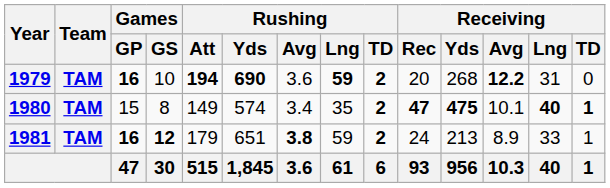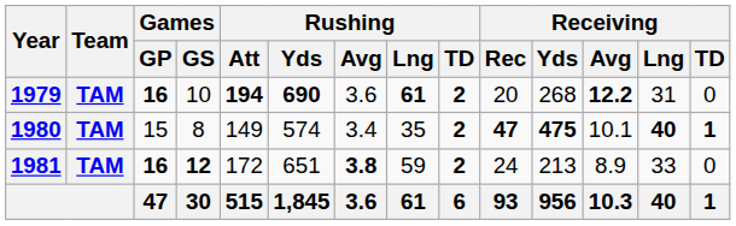 <table class="wikitable" style="text-align:center;">
 <tr>
 <th rowspan="2">Year</th>
 <th rowspan="2">Team</th>
 <th colspan="2">Games</th>
 <th colspan="5">Rushing</th>
 <th colspan="5">Receiving</th>
 </tr>
 <tr>
 <th>GP</th>
 <th>GS</th>
 <th>Att</th>
 <th>Yds</th>
 <th>Avg</th>
 <th>Lng</th>
 <th>TD</th>
 <th>Rec</th>
 <th>Yds</th>
 <th>Avg</th>
 <th>Lng</th>
 <th>TD</th>
 </tr>
 <tr>
 <th><a href='#'>1979</a></th>
 <th><a href='#'>TAM</a></th>
 <td><strong>16</strong></td>
 <td>10</td>
 <td><strong>194</strong></td>
 <td><strong>690</strong></td>
 <td>3.6</td>
-<td><strong>59</strong></td>
+<td><strong>61</strong></td>
 <td><strong>2</strong></td>
 <td>20</td>
 <td>268</td>
 <td><strong>12.2</strong></td>
 <td>31</td>
 <td>0</td>
 </tr>
 <tr>
 <th><a href='#'>1980</a></th>
 <th><a href='#'>TAM</a></th>
 <td>15</td>
 <td>8</td>
 <td>149</td>
 <td>574</td>
 <td>3.4</td>
 <td>35</td>
 <td><strong>2</strong></td>
 <td><strong>47</strong></td>
 <td><strong>475</strong></td>
 <td>10.1</td>
 <td><strong>40</strong></td>
 <td><strong>1</strong></td>
 </tr>
 <tr>
 <th><a href='#'>1981</a></th>
 <th><a href='#'>TAM</a></th>
 <td><strong>16</strong></td>
 <td><strong>12</strong></td>
-<td>179</td>
+<td>172</td>
 <td>651</td>
 <td><strong>3.8</strong></td>
 <td>59</td>
 <td><strong>2</strong></td>
 <td>24</td>
 <td>213</td>
 <td>8.9</td>
 <td>33</td>
-<td>1</td>
+<td>0</td>
 </tr>
 <tr>
 <th colspan="2"></th>
 <th>47</th>
 <th>30</th>
 <th>515</th>
 <th>1,845</th>
 <th>3.6</th>
 <th>61</th>
 <th>6</th>
 <th>93</th>
 <th>956</th>
 <th>10.3</th>
 <th>40</th>
 <th>1</th>
 </tr>
 </table>
